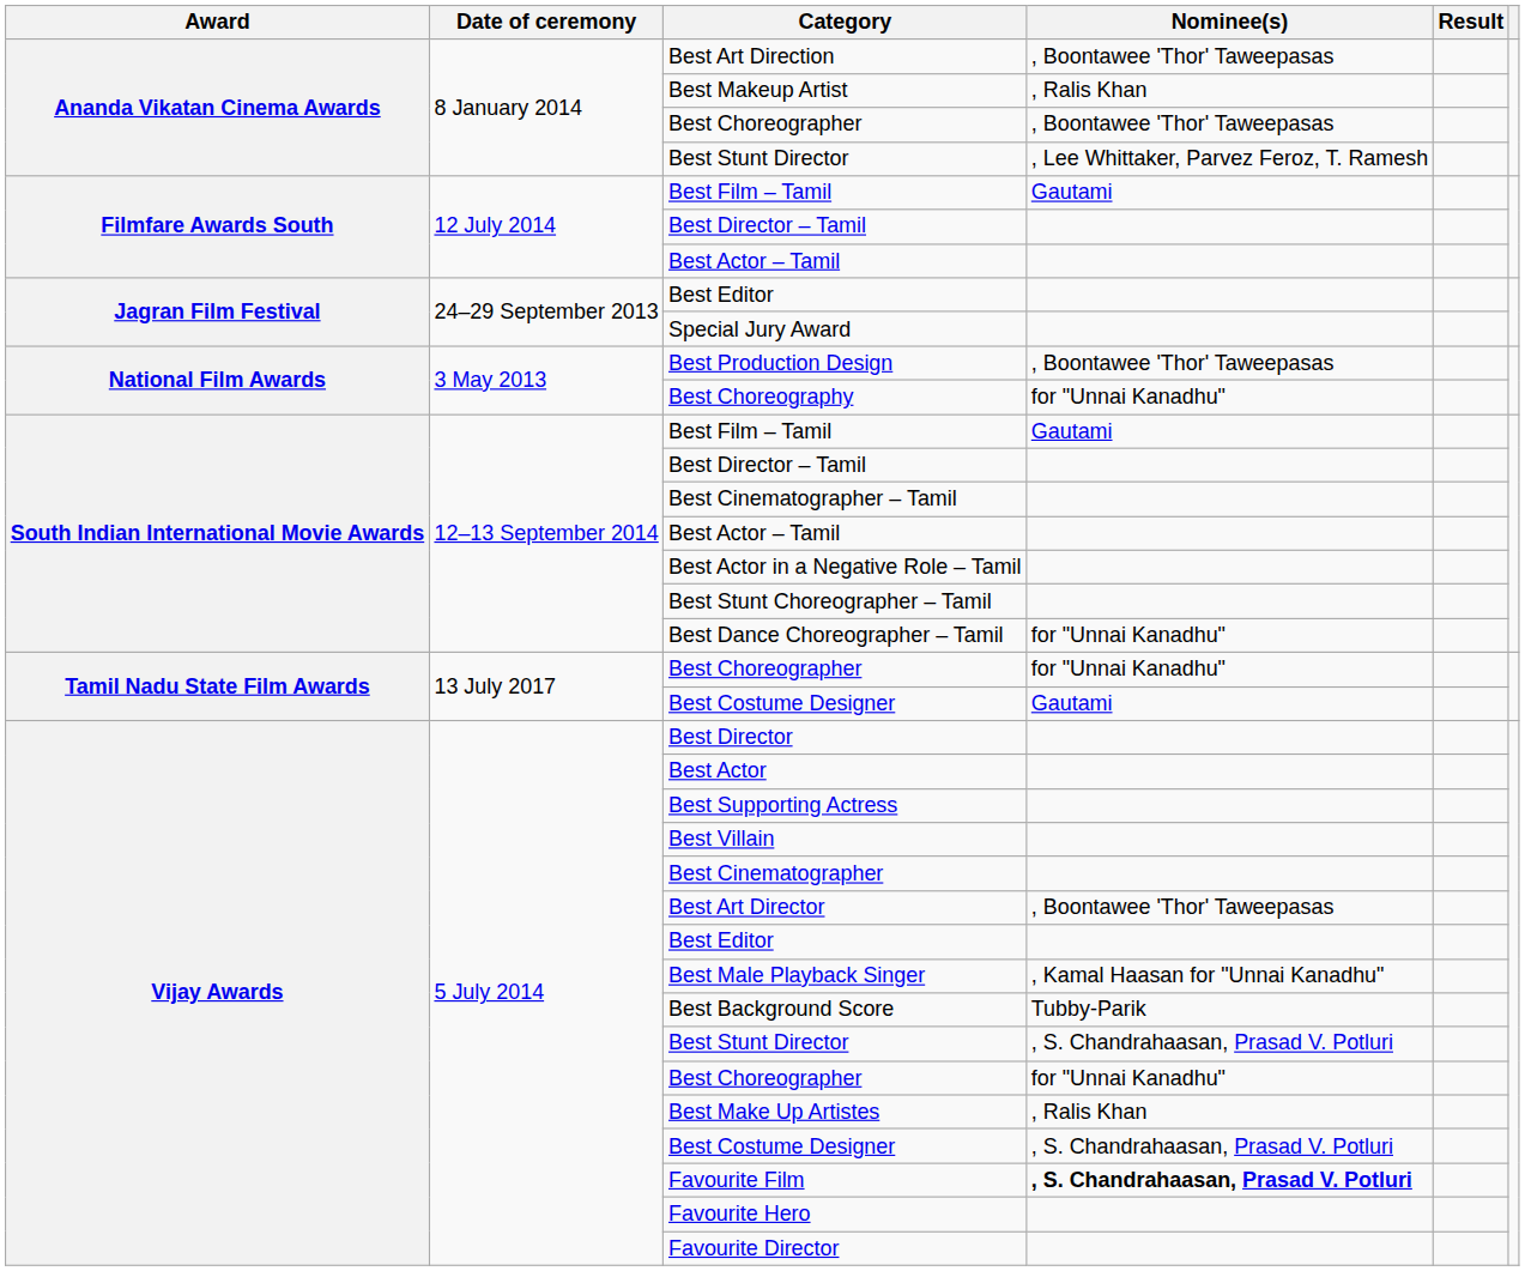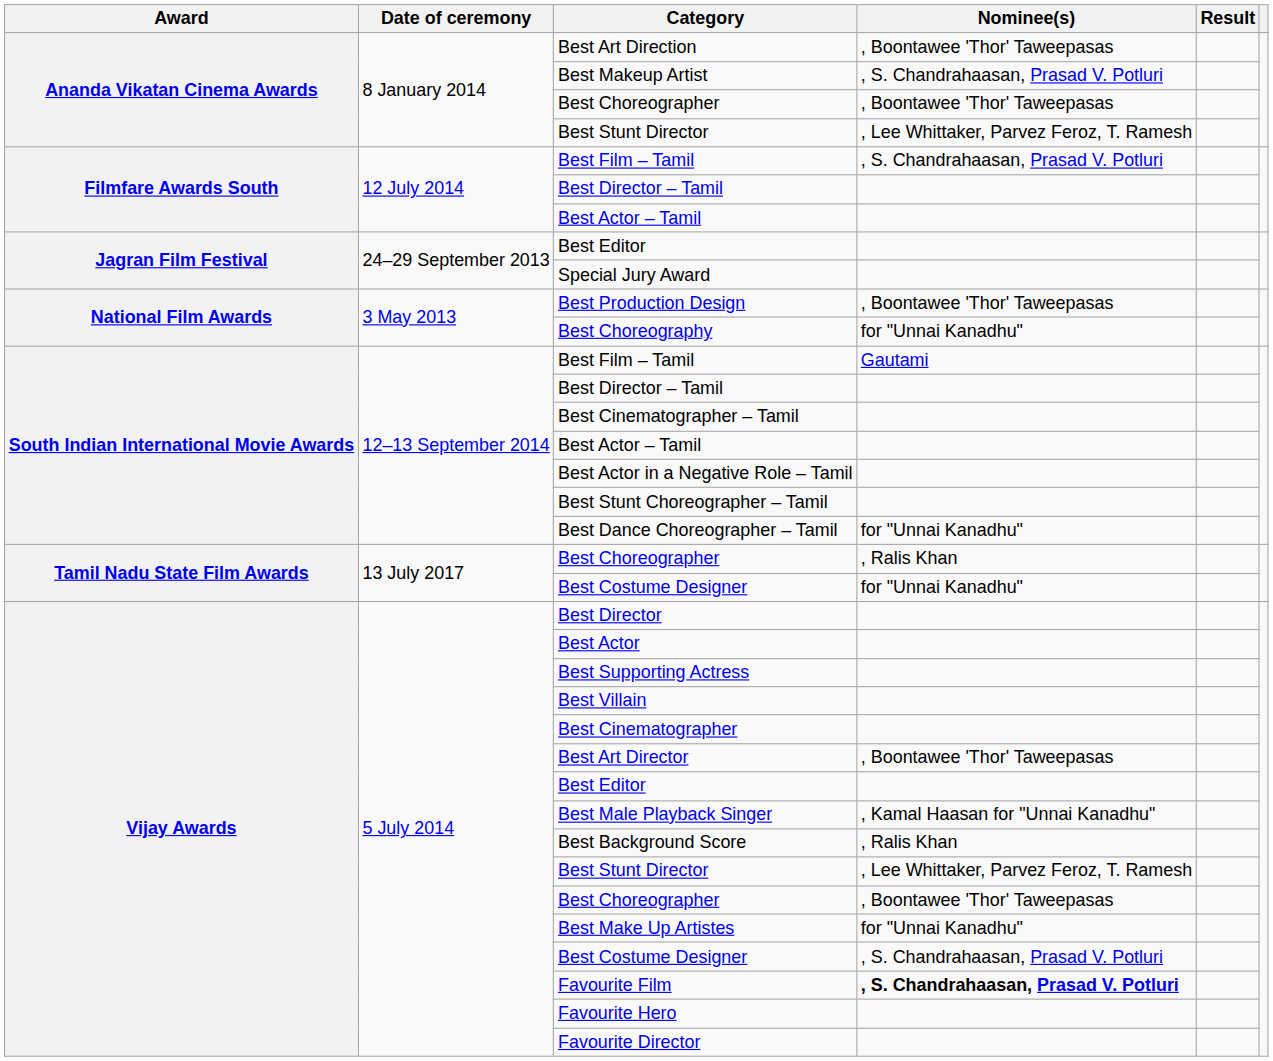 <table class="wikitable plainrowheaders sortable">
 <tr>
 <th scope="col">Award</th>
 <th scope="col">Date of ceremony</th>
 <th scope="col">Category</th>
 <th scope="col">Nominee(s)</th>
 <th scope="col">Result</th>
 <th scope="col" class="unsortable"></th>
 </tr>
 <tr>
 <th scope="row" rowspan="4"><a href='#'>Ananda Vikatan Cinema Awards</a></th>
 <td rowspan="4">8 January 2014</td>
 <td>Best Art Direction</td>
 <td>, Boontawee 'Thor' Taweepasas</td>
 <td></td>
 <td style="text-align:center;" rowspan="4"><br></td>
 </tr>
 <tr>
 <td>Best Makeup Artist</td>
-<td>, Ralis Khan</td>
+<td>, S. Chandrahaasan, <a href='#'>Prasad V. Potluri</a></td>
 <td></td>
 </tr>
 <tr>
 <td>Best Choreographer</td>
 <td>, Boontawee 'Thor' Taweepasas</td>
 <td></td>
 </tr>
 <tr>
 <td>Best Stunt Director</td>
 <td>, Lee Whittaker, Parvez Feroz, T. Ramesh</td>
 <td></td>
 </tr>
 <tr>
 <th scope="row" rowspan="3"><a href='#'>Filmfare Awards South</a></th>
 <td rowspan="3"><a href='#'>12 July 2014</a></td>
 <td><a href='#'>Best Film – Tamil</a></td>
-<td><a href='#'>Gautami</a></td>
+<td>, S. Chandrahaasan, <a href='#'>Prasad V. Potluri</a></td>
 <td></td>
 <td style="text-align:center;" rowspan="3"><br></td>
 </tr>
 <tr>
 <td><a href='#'>Best Director – Tamil</a></td>
 <td></td>
 <td></td>
 </tr>
 <tr>
 <td><a href='#'>Best Actor – Tamil</a></td>
 <td></td>
 <td></td>
 </tr>
 <tr>
 <th scope="row" rowspan="2"><a href='#'>Jagran Film Festival</a></th>
 <td rowspan="2">24–29 September 2013</td>
 <td>Best Editor</td>
 <td></td>
 <td></td>
 <td style="text-align:center;" rowspan="2"><br></td>
 </tr>
 <tr>
 <td>Special Jury Award</td>
 <td></td>
 <td></td>
 </tr>
 <tr>
 <th scope="row" rowspan="2"><a href='#'>National Film Awards</a></th>
 <td rowspan="2"><a href='#'>3 May 2013</a></td>
 <td><a href='#'>Best Production Design</a></td>
 <td>, Boontawee 'Thor' Taweepasas</td>
 <td></td>
 <td style="text-align:center;" rowspan="2"></td>
 </tr>
 <tr>
 <td><a href='#'>Best Choreography</a></td>
 <td> for "Unnai Kanadhu"</td>
 <td></td>
 </tr>
 <tr>
 <th scope="row" rowspan="7"><a href='#'>South Indian International Movie Awards</a></th>
 <td rowspan="7"><a href='#'>12–13 September 2014</a></td>
 <td>Best Film – Tamil</td>
 <td><a href='#'>Gautami</a></td>
 <td></td>
 <td style="text-align:center;" rowspan="7"><br></td>
 </tr>
 <tr>
 <td>Best Director – Tamil</td>
 <td></td>
 <td></td>
 </tr>
 <tr>
 <td>Best Cinematographer – Tamil</td>
 <td></td>
 <td></td>
 </tr>
 <tr>
 <td>Best Actor – Tamil</td>
 <td></td>
 <td></td>
 </tr>
 <tr>
 <td>Best Actor in a Negative Role – Tamil</td>
 <td></td>
 <td></td>
 </tr>
 <tr>
 <td>Best Stunt Choreographer – Tamil</td>
 <td></td>
 <td></td>
 </tr>
 <tr>
 <td>Best Dance Choreographer – Tamil</td>
 <td> for "Unnai Kanadhu"</td>
 <td></td>
 </tr>
 <tr>
 <th scope="row" rowspan="2"><a href='#'>Tamil Nadu State Film Awards</a></th>
 <td rowspan="2">13 July 2017</td>
 <td><a href='#'>Best Choreographer</a></td>
-<td> for "Unnai Kanadhu"</td>
+<td>, Ralis Khan</td>
 <td></td>
 <td style="text-align:center;" rowspan="2"><br></td>
 </tr>
 <tr>
 <td><a href='#'>Best Costume Designer</a></td>
-<td><a href='#'>Gautami</a></td>
+<td> for "Unnai Kanadhu"</td>
 <td></td>
 </tr>
 <tr>
 <th scope="row" rowspan="16"><a href='#'>Vijay Awards</a></th>
 <td rowspan="16"><a href='#'>5 July 2014</a></td>
 <td><a href='#'>Best Director</a></td>
 <td></td>
 <td></td>
 <td style="text-align:center;" rowspan="16"><br></td>
 </tr>
 <tr>
 <td><a href='#'>Best Actor</a></td>
 <td></td>
 <td></td>
 </tr>
 <tr>
 <td><a href='#'>Best Supporting Actress</a></td>
 <td></td>
 <td></td>
 </tr>
 <tr>
 <td><a href='#'>Best Villain</a></td>
 <td></td>
 <td></td>
 </tr>
 <tr>
 <td><a href='#'>Best Cinematographer</a></td>
 <td></td>
 <td></td>
 </tr>
 <tr>
 <td><a href='#'>Best Art Director</a></td>
 <td>, Boontawee 'Thor' Taweepasas</td>
 <td></td>
 </tr>
 <tr>
 <td><a href='#'>Best Editor</a></td>
 <td></td>
 <td></td>
 </tr>
 <tr>
 <td><a href='#'>Best Male Playback Singer</a></td>
 <td>, Kamal Haasan for "Unnai Kanadhu"</td>
 <td></td>
 </tr>
 <tr>
 <td>Best Background Score</td>
-<td>Tubby-Parik</td>
+<td>, Ralis Khan</td>
 <td></td>
 </tr>
 <tr>
 <td><a href='#'>Best Stunt Director</a></td>
-<td>, S. Chandrahaasan, <a href='#'>Prasad V. Potluri</a></td>
+<td>, Lee Whittaker, Parvez Feroz, T. Ramesh</td>
 <td></td>
 </tr>
 <tr>
 <td><a href='#'>Best Choreographer</a></td>
-<td> for "Unnai Kanadhu"</td>
+<td>, Boontawee 'Thor' Taweepasas</td>
 <td></td>
 </tr>
 <tr>
 <td><a href='#'>Best Make Up Artistes</a></td>
-<td>, Ralis Khan</td>
+<td> for "Unnai Kanadhu"</td>
 <td></td>
 </tr>
 <tr>
 <td><a href='#'>Best Costume Designer</a></td>
 <td>, S. Chandrahaasan, <a href='#'>Prasad V. Potluri</a></td>
 <td></td>
 </tr>
 <tr>
 <td><a href='#'>Favourite Film</a></td>
 <td><strong>, S. Chandrahaasan, <a href='#'>Prasad V. Potluri</a></strong></td>
 <td></td>
 </tr>
 <tr>
 <td><a href='#'>Favourite Hero</a></td>
 <td></td>
 <td></td>
 </tr>
 <tr>
 <td><a href='#'>Favourite Director</a></td>
 <td></td>
 <td></td>
 </tr>
 </table>
